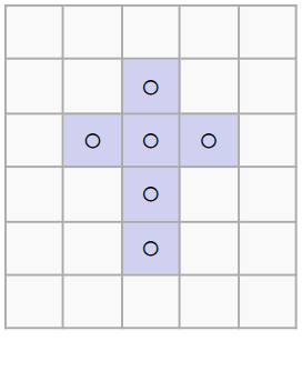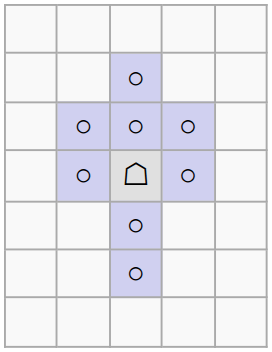 <table border="1" class="wikitable">
 <tr align=center>
 <td width="20"> </td>
 <td width="20"> </td>
 <td width="20"> </td>
 <td width="20"> </td>
 <td width="20"> </td>
 </tr>
 <tr align=center>
 <td> </td>
 <td> </td>
 <td style="background:#d0d0f0;">○</td>
 <td> </td>
 <td> </td>
 </tr>
 <tr align=center>
 <td> </td>
 <td style="background:#d0d0f0;">○</td>
 <td style="background:#d0d0f0;">○</td>
+<td style="background:#d0d0f0;">○</td>
+<td> </td>
+</tr>
+<tr align=center>
+<td> </td>
+<td style="background:#d0d0f0;">○</td>
+<td style="background:#e0e0e0;">☖</td>
 <td style="background:#d0d0f0;">○</td>
 <td> </td>
 </tr>
 <tr align=center>
 <td> </td>
 <td> </td>
 <td style="background:#d0d0f0;">○</td>
 <td> </td>
 <td> </td>
 </tr>
 <tr align=center>
 <td> </td>
 <td> </td>
 <td style="background:#d0d0f0;">○</td>
 <td> </td>
 <td> </td>
 </tr>
 <tr align=center>
 <td> </td>
 <td> </td>
 <td> </td>
 <td> </td>
 <td> </td>
 </tr>
 </table>
